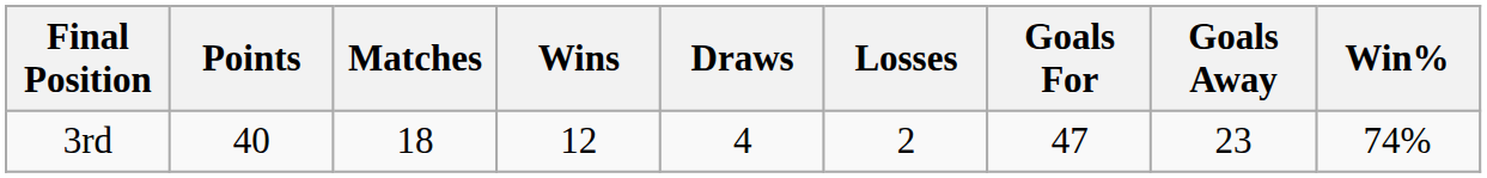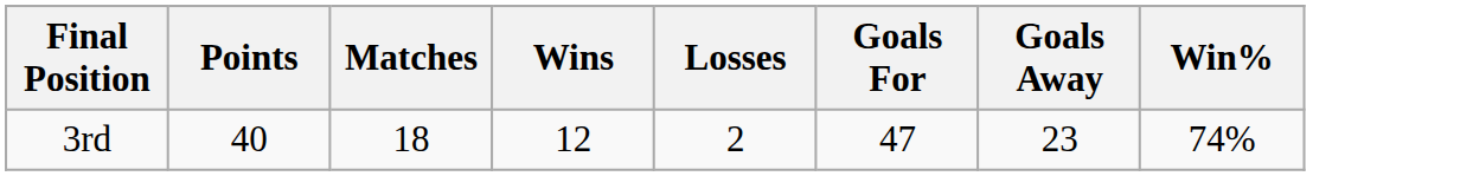 <table class="wikitable" style="font-size: 95%; text-align: center;">
 <tr>
 <th width=60>Final Position</th>
 <th width=60>Points</th>
 <th width=60>Matches</th>
 <th width=60>Wins</th>
-<th width=60>Draws</th>
 <th width=60>Losses</th>
 <th width=60>Goals For</th>
 <th width=60>Goals Away</th>
 <th width=60>Win%</th>
 </tr>
 <tr>
 <td>3rd</td>
 <td>40</td>
 <td>18</td>
 <td>12</td>
-<td>4</td>
 <td>2</td>
 <td>47</td>
 <td>23</td>
 <td>74%</td>
 </tr>
 </table>
